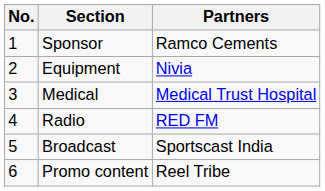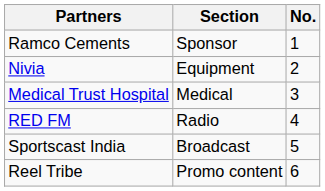 <table class="wikitable">
 <tr>
+<th>Partners</th>
+<th>Section</th>
 <th>No.</th>
-<th>Section</th>
-<th>Partners</th>
 </tr>
 <tr>
+<td>Ramco Cements</td>
+<td>Sponsor</td>
 <td>1</td>
-<td>Sponsor</td>
-<td>Ramco Cements</td>
 </tr>
 <tr>
+<td><a href='#'>Nivia</a></td>
+<td>Equipment</td>
 <td>2</td>
-<td>Equipment</td>
-<td><a href='#'>Nivia</a></td>
 </tr>
 <tr>
+<td><a href='#'>Medical Trust Hospital</a></td>
+<td>Medical</td>
 <td>3</td>
-<td>Medical</td>
-<td><a href='#'>Medical Trust Hospital</a></td>
 </tr>
 <tr>
+<td><a href='#'>RED FM</a></td>
+<td>Radio</td>
 <td>4</td>
-<td>Radio</td>
-<td><a href='#'>RED FM</a></td>
 </tr>
 <tr>
+<td>Sportscast India</td>
+<td>Broadcast</td>
 <td>5</td>
-<td>Broadcast</td>
-<td>Sportscast India</td>
 </tr>
 <tr>
+<td>Reel Tribe</td>
+<td>Promo content</td>
 <td>6</td>
-<td>Promo content</td>
-<td>Reel Tribe</td>
 </tr>
 </table>
